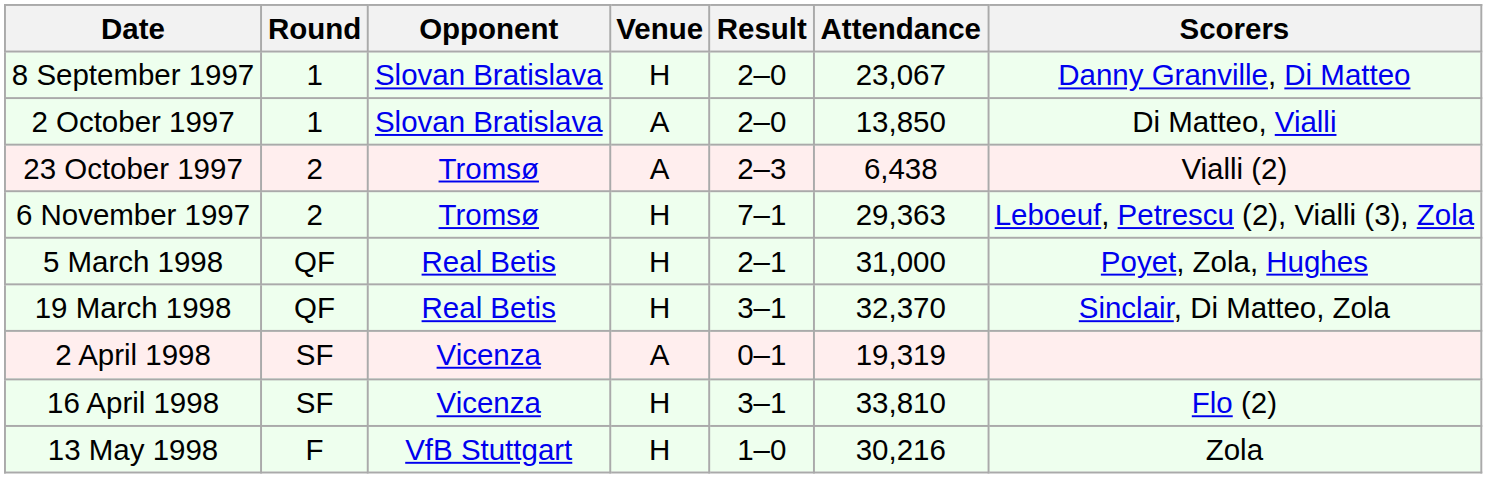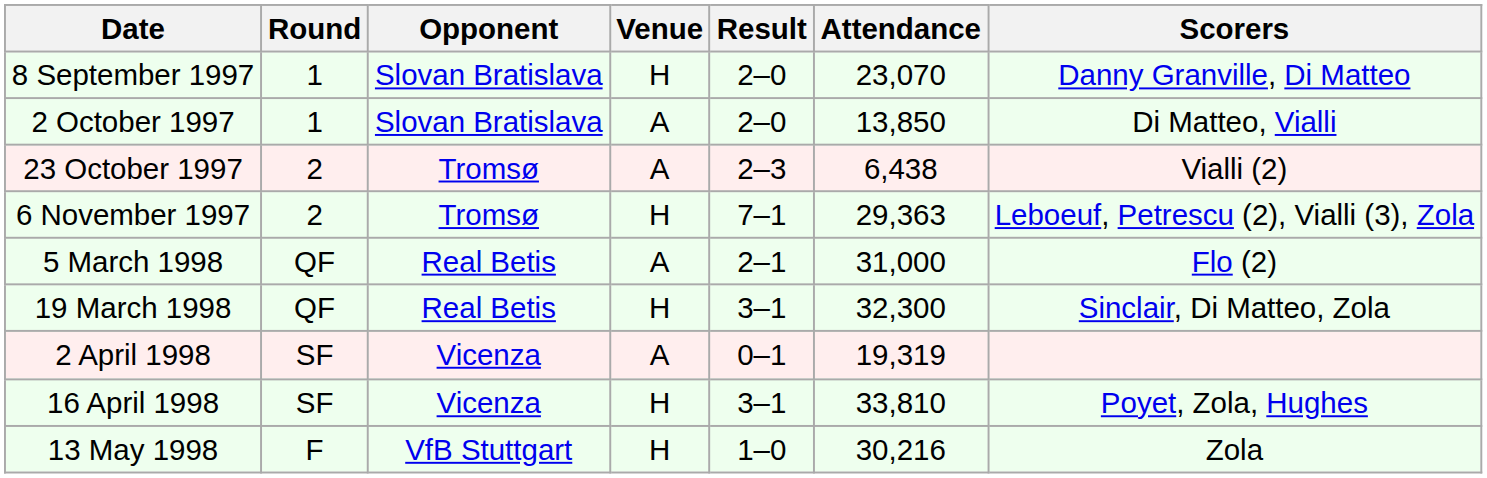 <table class="wikitable sortable" style="font-size:95%; text-align:center">
 <tr>
 <th>Date</th>
 <th>Round</th>
 <th>Opponent</th>
 <th>Venue</th>
 <th>Result</th>
 <th>Attendance</th>
 <th>Scorers</th>
 </tr>
 <tr bgcolor = "#EEFFEE">
 <td>8 September 1997</td>
 <td>1</td>
 <td> <a href='#'>Slovan Bratislava</a></td>
 <td>H</td>
 <td>2–0</td>
-<td>23,067</td>
+<td>23,070</td>
 <td><a href='#'>Danny Granville</a>, <a href='#'>Di Matteo</a></td>
 </tr>
 <tr bgcolor = "#EEFFEE">
 <td>2 October 1997</td>
 <td>1</td>
 <td> <a href='#'>Slovan Bratislava</a></td>
 <td>A</td>
 <td>2–0</td>
 <td>13,850</td>
 <td>Di Matteo, <a href='#'>Vialli</a></td>
 </tr>
 <tr bgcolor = "#FFEEEE">
 <td>23 October 1997</td>
 <td>2</td>
 <td> <a href='#'>Tromsø</a></td>
 <td>A</td>
 <td>2–3</td>
 <td>6,438</td>
 <td>Vialli (2)</td>
 </tr>
 <tr bgcolor = "#EEFFEE">
 <td>6 November 1997</td>
 <td>2</td>
 <td> <a href='#'>Tromsø</a></td>
 <td>H</td>
 <td>7–1</td>
 <td>29,363</td>
 <td><a href='#'>Leboeuf</a>, <a href='#'>Petrescu</a> (2), Vialli (3), <a href='#'>Zola</a></td>
 </tr>
 <tr bgcolor = "#EEFFEE">
 <td>5 March 1998</td>
 <td>QF</td>
 <td> <a href='#'>Real Betis</a></td>
-<td>H</td>
+<td>A</td>
 <td>2–1</td>
 <td>31,000</td>
-<td><a href='#'>Poyet</a>, Zola, <a href='#'>Hughes</a></td>
+<td><a href='#'>Flo</a> (2)</td>
 </tr>
 <tr bgcolor = "#EEFFEE">
 <td>19 March 1998</td>
 <td>QF</td>
 <td> <a href='#'>Real Betis</a></td>
 <td>H</td>
 <td>3–1</td>
-<td>32,370</td>
+<td>32,300</td>
 <td><a href='#'>Sinclair</a>, Di Matteo, Zola</td>
 </tr>
 <tr bgcolor = "#FFEEEE">
 <td>2 April 1998</td>
 <td>SF</td>
 <td> <a href='#'>Vicenza</a></td>
 <td>A</td>
 <td>0–1</td>
 <td>19,319</td>
 <td></td>
 </tr>
 <tr bgcolor = "#EEFFEE">
 <td>16 April 1998</td>
 <td>SF</td>
 <td> <a href='#'>Vicenza</a></td>
 <td>H</td>
 <td>3–1</td>
 <td>33,810</td>
-<td><a href='#'>Flo</a> (2)</td>
+<td><a href='#'>Poyet</a>, Zola, <a href='#'>Hughes</a></td>
 </tr>
 <tr bgcolor = "#EEFFEE">
 <td>13 May 1998</td>
 <td>F</td>
 <td> <a href='#'>VfB Stuttgart</a></td>
 <td>H</td>
 <td>1–0</td>
 <td>30,216</td>
 <td>Zola</td>
 </tr>
 </table>
